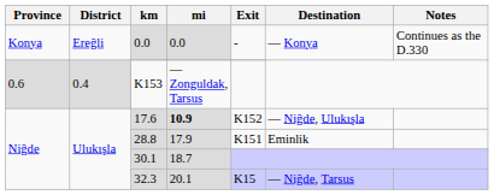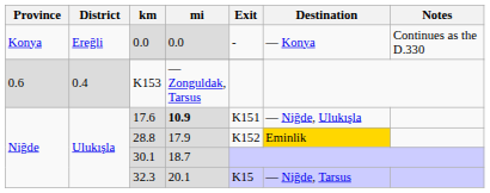 <table class="wikitable">
 <tr>
 <th width=100>Province</th>
 <th width=100>District</th>
 <th width=40>km</th>
 <th width=40>mi</th>
 <th width=30>Exit</th>
 <th width=300>Destination</th>
 <th width=200>Notes</th>
 </tr>
 <tr>
 <td rowspan="2"><a href='#'>Konya</a></td>
 <td rowspan="2"><a href='#'>Ereğli</a></td>
 <td style='background: #dcdcdc'>0.0</td>
 <td style='background: #dcdcdc'>0.0</td>
 <td>-</td>
 <td> — <a href='#'>Konya</a></td>
 <td>Continues as the D.330</td>
 </tr>
 <tr>
 </tr>
 <tr>
 <td style='background: #dcdcdc'>0.6</td>
 <td style='background: #dcdcdc'>0.4</td>
 <td>K153</td>
 <td> — <a href='#'>Zonguldak</a>, <a href='#'>Tarsus</a></td>
 <td></td>
 </tr>
 <tr>
 <td rowspan="4"><a href='#'>Niğde</a></td>
 <td rowspan="4"><a href='#'>Ulukışla</a></td>
 <td style='background: #dcdcdc'>17.6</td>
 <td style='background: #dcdcdc'><strong>10.9</strong></td>
-<td>K152</td>
+<td>K151</td>
 <td> — <a href='#'>Niğde</a>, <a href='#'>Ulukışla</a></td>
 <td></td>
 </tr>
 <tr>
 <td style='background: #dcdcdc'>28.8</td>
 <td style='background: #dcdcdc'>17.9</td>
-<td>K151</td>
-<td>Eminlik</td>
+<td>K152</td>
+<td style="background: gold;">Eminlik</td>
 <td></td>
 </tr>
 <tr>
 <td style='background: #dcdcdc'>30.1</td>
 <td style='background: #dcdcdc'>18.7</td>
 <td colspan="3" style='background: #ccccff'></td>
 </tr>
 <tr>
 <td style='background: #dcdcdc'>32.3</td>
 <td style='background: #dcdcdc'>20.1</td>
 <td style='background: #ccccff'>K15</td>
 <td style='background: #ccccff'> — <a href='#'>Niğde</a>, <a href='#'>Tarsus</a></td>
 <td style='background: #ccccff'></td>
 </tr>
 </table>
